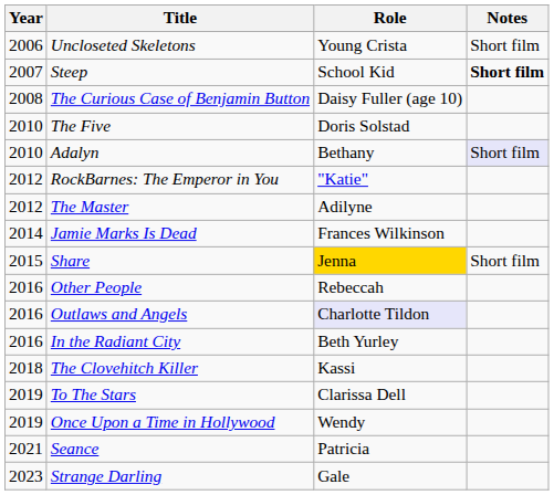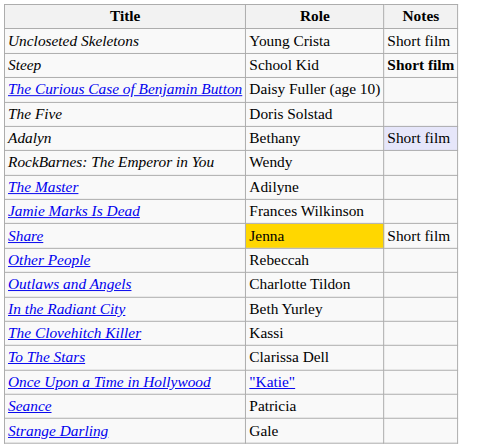 <table class="wikitable sortable">
 <tr>
-<th>Year</th>
 <th>Title</th>
 <th>Role</th>
 <th class="unsortable">Notes</th>
 </tr>
 <tr>
-<td>2006</td>
 <td><em>Uncloseted Skeletons</em></td>
 <td>Young Crista</td>
 <td>Short film</td>
 </tr>
 <tr>
-<td>2007</td>
 <td><em>Steep</em></td>
 <td>School Kid</td>
 <td><strong>Short film</strong></td>
 </tr>
 <tr>
-<td>2008</td>
 <td><em><a href='#'>The Curious Case of Benjamin Button</a></em></td>
 <td>Daisy Fuller (age 10)</td>
 <td></td>
 </tr>
 <tr>
-<td>2010</td>
 <td><em>The Five</em></td>
 <td>Doris Solstad</td>
 <td></td>
 </tr>
 <tr>
-<td>2010</td>
 <td><em>Adalyn</em></td>
 <td>Bethany</td>
 <td style="background: lavender;">Short film</td>
 </tr>
 <tr>
-<td>2012</td>
 <td><em>RockBarnes: The Emperor in You</em></td>
-<td><a href='#'>"Katie"</a></td>
+<td>Wendy</td>
 <td></td>
 </tr>
 <tr>
-<td>2012</td>
 <td><em><a href='#'>The Master</a></em></td>
 <td>Adilyne</td>
 <td></td>
 </tr>
 <tr>
-<td>2014</td>
 <td><em><a href='#'>Jamie Marks Is Dead</a></em></td>
 <td>Frances Wilkinson</td>
 <td></td>
 </tr>
 <tr>
-<td>2015</td>
 <td><em><a href='#'>Share</a></em></td>
 <td style="background: gold;">Jenna</td>
 <td>Short film</td>
 </tr>
 <tr>
-<td>2016</td>
 <td><em><a href='#'>Other People</a></em></td>
 <td>Rebeccah</td>
 <td></td>
 </tr>
 <tr>
-<td>2016</td>
 <td><em><a href='#'>Outlaws and Angels</a></em></td>
-<td style="background: lavender;">Charlotte Tildon</td>
+<td>Charlotte Tildon</td>
 <td></td>
 </tr>
 <tr>
-<td>2016</td>
 <td><em><a href='#'>In the Radiant City</a></em></td>
 <td>Beth Yurley</td>
 <td></td>
 </tr>
 <tr>
-<td>2018</td>
 <td><em><a href='#'>The Clovehitch Killer</a></em></td>
 <td>Kassi</td>
 <td></td>
 </tr>
 <tr>
-<td>2019</td>
 <td><a href='#'><em>To The Stars</em></a></td>
 <td>Clarissa Dell</td>
 <td></td>
 </tr>
 <tr>
-<td>2019</td>
 <td><em><a href='#'>Once Upon a Time in Hollywood</a></em></td>
-<td>Wendy</td>
+<td><a href='#'>"Katie"</a></td>
 <td></td>
 </tr>
 <tr>
-<td>2021</td>
 <td><em><a href='#'>Seance</a></em></td>
 <td>Patricia</td>
 <td></td>
 </tr>
 <tr>
-<td>2023</td>
 <td><em><a href='#'>Strange Darling</a></em></td>
 <td>Gale</td>
 <td></td>
 </tr>
 </table>
